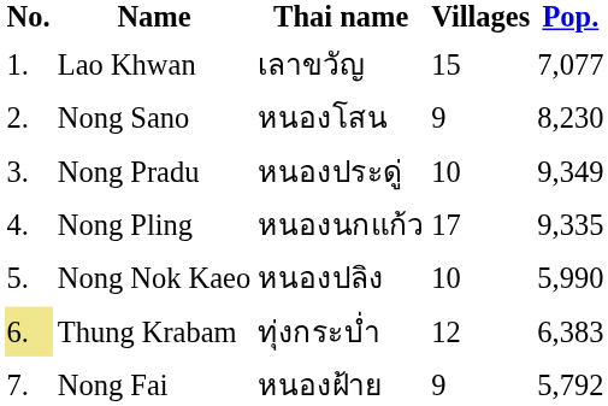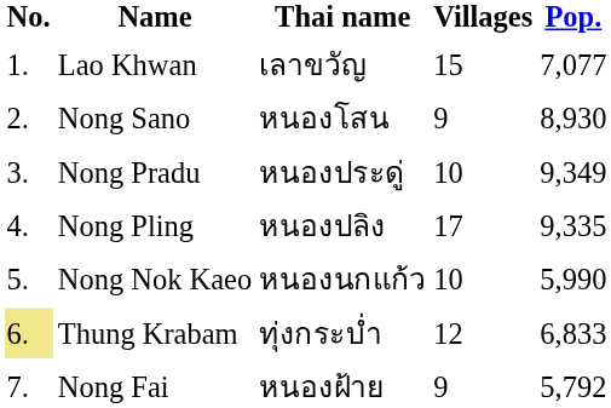 <table>
 <tr>
 <th>No.</th>
 <th>Name</th>
 <th>Thai name</th>
 <th>Villages</th>
 <th><a href='#'>Pop.</a></th>
 </tr>
 <tr>
 <td>1.</td>
 <td>Lao Khwan</td>
 <td>เลาขวัญ</td>
 <td>15</td>
 <td>7,077</td>
 <td></td>
 </tr>
 <tr>
 <td>2.</td>
 <td>Nong Sano</td>
 <td>หนองโสน</td>
 <td>9</td>
-<td>8,230</td>
+<td>8,930</td>
 <td></td>
 </tr>
 <tr>
 <td>3.</td>
 <td>Nong Pradu</td>
 <td>หนองประดู่</td>
 <td>10</td>
 <td>9,349</td>
 <td></td>
 </tr>
 <tr>
 <td>4.</td>
 <td>Nong Pling</td>
-<td>หนองนกแก้ว</td>
+<td>หนองปลิง</td>
 <td>17</td>
 <td>9,335</td>
 <td></td>
 </tr>
 <tr>
 <td>5.</td>
 <td>Nong Nok Kaeo</td>
-<td>หนองปลิง</td>
+<td>หนองนกแก้ว</td>
 <td>10</td>
 <td>5,990</td>
 <td></td>
 </tr>
 <tr>
 <td style="background: khaki;">6.</td>
 <td>Thung Krabam</td>
 <td>ทุ่งกระบ่ำ</td>
 <td>12</td>
-<td>6,383</td>
+<td>6,833</td>
 <td></td>
 </tr>
 <tr>
 <td>7.</td>
 <td>Nong Fai</td>
 <td>หนองฝ้าย</td>
 <td>9</td>
 <td>5,792</td>
 <td></td>
 </tr>
 </table>
